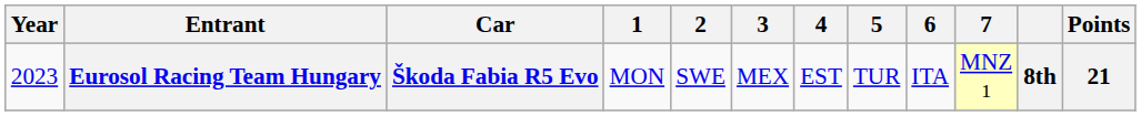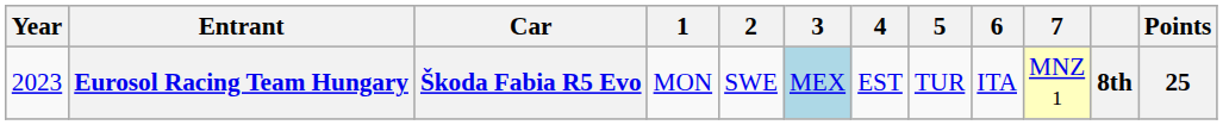 <table class="wikitable" style="text-align:center; font-size:85%">
 <tr>
 <th>Year</th>
 <th>Entrant</th>
 <th>Car</th>
 <th>1</th>
 <th>2</th>
 <th>3</th>
 <th>4</th>
 <th>5</th>
 <th>6</th>
 <th>7</th>
 <th></th>
 <th>Points</th>
 </tr>
 <tr>
 <td><a href='#'>2023</a></td>
 <th nowrap><a href='#'>Eurosol Racing Team Hungary</a></th>
 <th nowrap><a href='#'>Škoda Fabia R5 Evo</a></th>
 <td><a href='#'>MON</a></td>
 <td><a href='#'>SWE</a></td>
-<td><a href='#'>MEX</a></td>
+<td style="background: lightblue;"><a href='#'>MEX</a></td>
 <td><a href='#'>EST</a></td>
 <td><a href='#'>TUR</a></td>
 <td><a href='#'>ITA</a></td>
 <td style="background:#FFFFBF;"><a href='#'>MNZ</a><br><small>1</small></td>
 <th>8th</th>
-<th>21</th>
+<th>25</th>
 </tr>
 </table>
